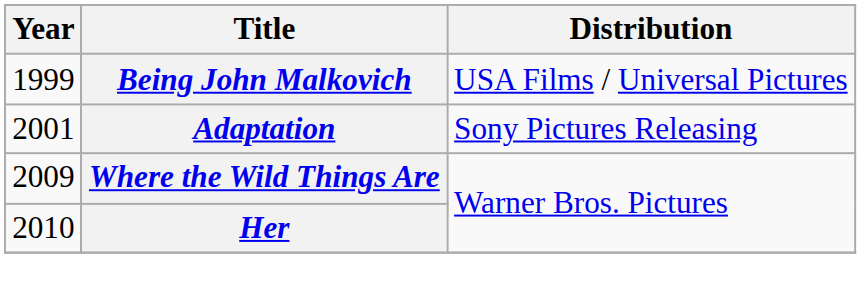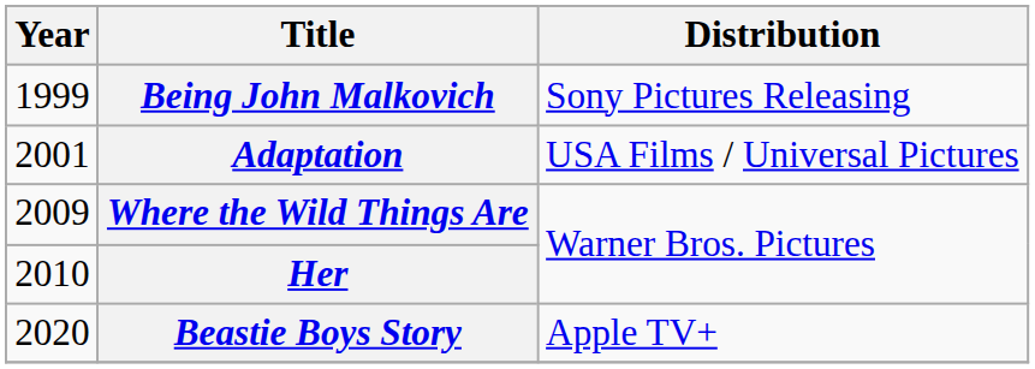 <table class="wikitable plainrowheaders">
 <tr>
 <th scope="col">Year</th>
 <th scope="col">Title</th>
 <th scope="col">Distribution</th>
 </tr>
 <tr>
 <td>1999</td>
 <th scope="row"><em><a href='#'>Being John Malkovich</a></em></th>
-<td><a href='#'>USA Films</a> / <a href='#'>Universal Pictures</a></td>
+<td><a href='#'>Sony Pictures Releasing</a></td>
 </tr>
 <tr>
 <td>2001</td>
 <th scope="row"><em><a href='#'>Adaptation</a></em></th>
-<td><a href='#'>Sony Pictures Releasing</a></td>
+<td><a href='#'>USA Films</a> / <a href='#'>Universal Pictures</a></td>
 </tr>
 <tr>
 <td>2009</td>
 <th scope="row"><em><a href='#'>Where the Wild Things Are</a></em></th>
 <td rowspan=2><a href='#'>Warner Bros. Pictures</a></td>
 </tr>
 <tr>
 <td>2010</td>
 <th scope="row"><em><a href='#'>Her</a></em></th>
 </tr>
 <tr>
+<td>2020</td>
+<th scope="row"><em><a href='#'>Beastie Boys Story</a></em></th>
+<td><a href='#'>Apple TV+</a></td>
+</tr>
+<tr>
 </tr>
 </table>
